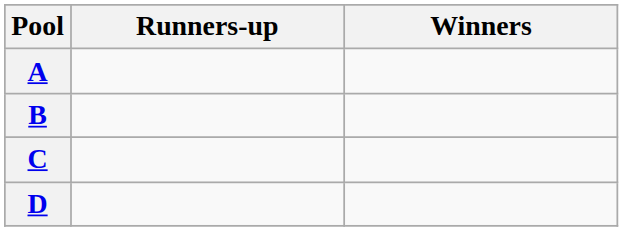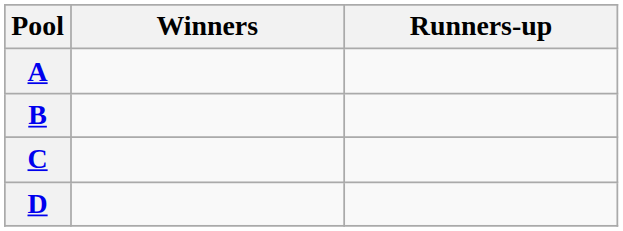 <table class=wikitable>
 <tr>
 <th>Pool</th>
+<th width="150">Winners</th>
 <th width="150">Runners-up</th>
-<th width="150">Winners</th>
 </tr>
 <tr>
 <th><a href='#'>A</a></th>
 <td></td>
 <td></td>
 </tr>
 <tr>
 <th><a href='#'>B</a></th>
+<td></td>
 <td><span></span></td>
-<td></td>
 </tr>
 <tr>
 <th><a href='#'>C</a></th>
 <td></td>
 <td></td>
 </tr>
 <tr>
 <th><a href='#'>D</a></th>
 <td></td>
 <td></td>
 </tr>
 </table>
